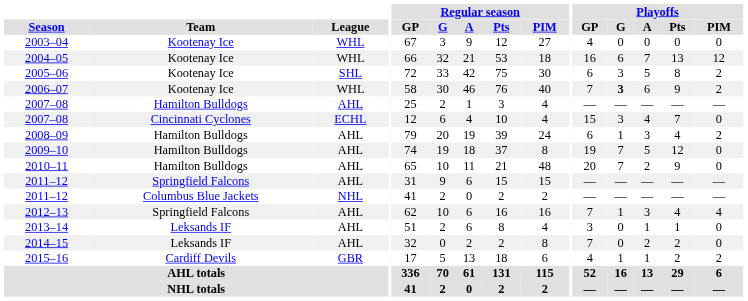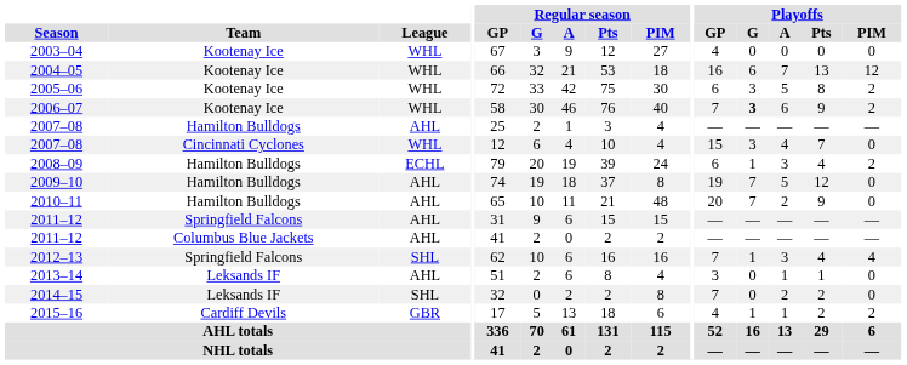 <table border="0" cellpadding="1" cellspacing="0" style="text-align:center; width:60em">
 <tr bgcolor="#e0e0e0">
 <th colspan="3" bgcolor="#ffffff"></th>
 <th rowspan="99" bgcolor="#ffffff"></th>
 <th colspan="5"><a href='#'>Regular season</a></th>
 <th rowspan="99" bgcolor="#ffffff"></th>
 <th colspan="5"><a href='#'>Playoffs</a></th>
 </tr>
 <tr bgcolor="#e0e0e0">
 <th><a href='#'>Season</a></th>
 <th>Team</th>
 <th>League</th>
 <th>GP</th>
 <th><a href='#'>G</a></th>
 <th><a href='#'>A</a></th>
 <th><a href='#'>Pts</a></th>
 <th><a href='#'>PIM</a></th>
 <th>GP</th>
 <th>G</th>
 <th>A</th>
 <th>Pts</th>
 <th>PIM</th>
 </tr>
 <tr>
 <td><a href='#'>2003–04</a></td>
 <td><a href='#'>Kootenay Ice</a></td>
 <td><a href='#'>WHL</a></td>
 <td>67</td>
 <td>3</td>
 <td>9</td>
 <td>12</td>
 <td>27</td>
 <td>4</td>
 <td>0</td>
 <td>0</td>
 <td>0</td>
 <td>0</td>
 </tr>
 <tr bgcolor="#f0f0f0">
 <td><a href='#'>2004–05</a></td>
 <td>Kootenay Ice</td>
 <td>WHL</td>
 <td>66</td>
 <td>32</td>
 <td>21</td>
 <td>53</td>
 <td>18</td>
 <td>16</td>
 <td>6</td>
 <td>7</td>
 <td>13</td>
 <td>12</td>
 </tr>
 <tr>
 <td><a href='#'>2005–06</a></td>
 <td>Kootenay Ice</td>
-<td><a href='#'>SHL</a></td>
+<td>WHL</td>
 <td>72</td>
 <td>33</td>
 <td>42</td>
 <td>75</td>
 <td>30</td>
 <td>6</td>
 <td>3</td>
 <td>5</td>
 <td>8</td>
 <td>2</td>
 </tr>
 <tr bgcolor="#f0f0f0">
 <td><a href='#'>2006–07</a></td>
 <td>Kootenay Ice</td>
 <td>WHL</td>
 <td>58</td>
 <td>30</td>
 <td>46</td>
 <td>76</td>
 <td>40</td>
 <td>7</td>
 <td><strong>3</strong></td>
 <td>6</td>
 <td>9</td>
 <td>2</td>
 </tr>
 <tr>
 <td><a href='#'>2007–08</a></td>
 <td><a href='#'>Hamilton Bulldogs</a></td>
 <td><a href='#'>AHL</a></td>
 <td>25</td>
 <td>2</td>
 <td>1</td>
 <td>3</td>
 <td>4</td>
 <td>—</td>
 <td>—</td>
 <td>—</td>
 <td>—</td>
 <td>—</td>
 </tr>
 <tr bgcolor="#f0f0f0">
 <td><a href='#'>2007–08</a></td>
 <td><a href='#'>Cincinnati Cyclones</a></td>
-<td><a href='#'>ECHL</a></td>
+<td><a href='#'>WHL</a></td>
 <td>12</td>
 <td>6</td>
 <td>4</td>
 <td>10</td>
 <td>4</td>
 <td>15</td>
 <td>3</td>
 <td>4</td>
 <td>7</td>
 <td>0</td>
 </tr>
 <tr>
 <td><a href='#'>2008–09</a></td>
 <td>Hamilton Bulldogs</td>
-<td>AHL</td>
+<td><a href='#'>ECHL</a></td>
 <td>79</td>
 <td>20</td>
 <td>19</td>
 <td>39</td>
 <td>24</td>
 <td>6</td>
 <td>1</td>
 <td>3</td>
 <td>4</td>
 <td>2</td>
 </tr>
 <tr bgcolor="#f0f0f0">
 <td><a href='#'>2009–10</a></td>
 <td>Hamilton Bulldogs</td>
 <td>AHL</td>
 <td>74</td>
 <td>19</td>
 <td>18</td>
 <td>37</td>
 <td>8</td>
 <td>19</td>
 <td>7</td>
 <td>5</td>
 <td>12</td>
 <td>0</td>
 </tr>
 <tr>
 <td><a href='#'>2010–11</a></td>
 <td>Hamilton Bulldogs</td>
 <td>AHL</td>
 <td>65</td>
 <td>10</td>
 <td>11</td>
 <td>21</td>
 <td>48</td>
 <td>20</td>
 <td>7</td>
 <td>2</td>
 <td>9</td>
 <td>0</td>
 </tr>
 <tr bgcolor="#f0f0f0">
 <td><a href='#'>2011–12</a></td>
 <td><a href='#'>Springfield Falcons</a></td>
 <td>AHL</td>
 <td>31</td>
 <td>9</td>
 <td>6</td>
 <td>15</td>
 <td>15</td>
 <td>—</td>
 <td>—</td>
 <td>—</td>
 <td>—</td>
 <td>—</td>
 </tr>
 <tr>
 <td><a href='#'>2011–12</a></td>
 <td><a href='#'>Columbus Blue Jackets</a></td>
-<td><a href='#'>NHL</a></td>
+<td>AHL</td>
 <td>41</td>
 <td>2</td>
 <td>0</td>
 <td>2</td>
 <td>2</td>
 <td>—</td>
 <td>—</td>
 <td>—</td>
 <td>—</td>
 <td>—</td>
 </tr>
 <tr bgcolor="#f0f0f0">
 <td><a href='#'>2012–13</a></td>
 <td>Springfield Falcons</td>
-<td>AHL</td>
+<td><a href='#'>SHL</a></td>
 <td>62</td>
 <td>10</td>
 <td>6</td>
 <td>16</td>
 <td>16</td>
 <td>7</td>
 <td>1</td>
 <td>3</td>
 <td>4</td>
 <td>4</td>
 </tr>
 <tr>
 <td><a href='#'>2013–14</a></td>
 <td><a href='#'>Leksands IF</a></td>
 <td>AHL</td>
 <td>51</td>
 <td>2</td>
 <td>6</td>
 <td>8</td>
 <td>4</td>
 <td>3</td>
 <td>0</td>
 <td>1</td>
 <td>1</td>
 <td>0</td>
 </tr>
 <tr bgcolor="#f0f0f0">
 <td><a href='#'>2014–15</a></td>
 <td>Leksands IF</td>
-<td>AHL</td>
+<td>SHL</td>
 <td>32</td>
 <td>0</td>
 <td>2</td>
 <td>2</td>
 <td>8</td>
 <td>7</td>
 <td>0</td>
 <td>2</td>
 <td>2</td>
 <td>0</td>
 </tr>
 <tr>
 <td><a href='#'>2015–16</a></td>
 <td><a href='#'>Cardiff Devils</a></td>
 <td><a href='#'>GBR</a></td>
 <td>17</td>
 <td>5</td>
 <td>13</td>
 <td>18</td>
 <td>6</td>
 <td>4</td>
 <td>1</td>
 <td>1</td>
 <td>2</td>
 <td>2</td>
 </tr>
 <tr bgcolor="#e0e0e0">
 <th colspan="3">AHL totals</th>
 <th>336</th>
 <th>70</th>
 <th>61</th>
 <th>131</th>
 <th>115</th>
 <th>52</th>
 <th>16</th>
 <th>13</th>
 <th>29</th>
 <th>6</th>
 </tr>
 <tr bgcolor="#e0e0e0">
 <th colspan="3">NHL totals</th>
 <th>41</th>
 <th>2</th>
 <th>0</th>
 <th>2</th>
 <th>2</th>
 <th>—</th>
 <th>—</th>
 <th>—</th>
 <th>—</th>
 <th>—</th>
 </tr>
 </table>
